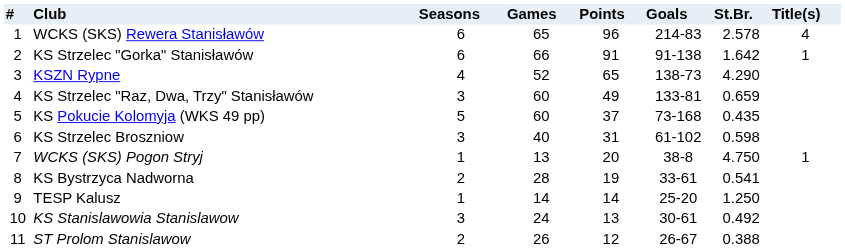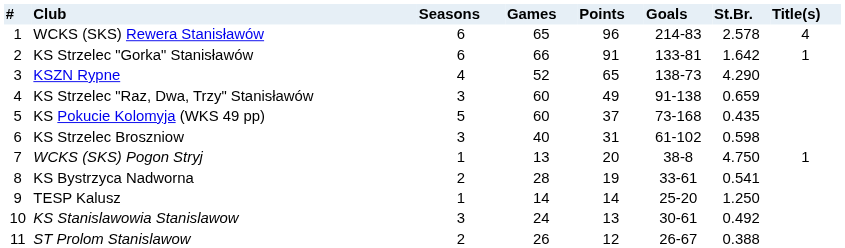 <table class="results" width="900px" cellpadding="2" cellspacing="0">
 <tr class="res_header" bgcolor="#E6EFF6">
 <td><div><strong>#</strong></div></td>
 <td><div><strong>Club</strong></div></td>
 <td><div><strong>Seasons</strong></div></td>
 <td><div><strong>Games</strong></div></td>
 <td><div><strong>Points</strong></div></td>
 <td><div><strong>Goals</strong></div></td>
 <td><div><strong>St.Br.</strong></div></td>
 <td><div><strong>Title(s)</strong></div></td>
 </tr>
 <tr>
 <td align="center">1</td>
 <td align="left">WCKS (SKS) <a href='#'>Rewera Stanisławów</a></td>
 <td align="center">6</td>
 <td align="center">65</td>
 <td align="center">96</td>
 <td align="center">214-83</td>
 <td align="center">2.578</td>
 <td align="center">4</td>
 </tr>
 <tr>
 <td align="center">2</td>
 <td align="left">KS Strzelec "Gorka" Stanisławów</td>
 <td align="center">6</td>
 <td align="center">66</td>
 <td align="center">91</td>
-<td align="center">91-138</td>
+<td align="center">133-81</td>
 <td align="center">1.642</td>
 <td align="center">1</td>
 </tr>
 <tr>
 <td align="center">3</td>
 <td align="left"><a href='#'>KSZN Rypne</a></td>
 <td align="center">4</td>
 <td align="center">52</td>
 <td align="center">65</td>
 <td align="center">138-73</td>
 <td align="center">4.290</td>
 <td align="center"></td>
 </tr>
 <tr>
 <td align="center">4</td>
 <td align="left">KS Strzelec "Raz, Dwa, Trzy" Stanisławów</td>
 <td align="center">3</td>
 <td align="center">60</td>
 <td align="center">49</td>
-<td align="center">133-81</td>
+<td align="center">91-138</td>
 <td align="center">0.659</td>
 <td align="center"></td>
 </tr>
 <tr>
 <td align="center">5</td>
 <td align="left">KS <a href='#'>Pokucie Kolomyja</a> (WKS 49 pp)</td>
 <td align="center">5</td>
 <td align="center">60</td>
 <td align="center">37</td>
 <td align="center">73-168</td>
 <td align="center">0.435</td>
 <td align="center"></td>
 </tr>
 <tr>
 <td align="center">6</td>
 <td align="left">KS Strzelec Broszniow</td>
 <td align="center">3</td>
 <td align="center">40</td>
 <td align="center">31</td>
 <td align="center">61-102</td>
 <td align="center">0.598</td>
 <td align="center"></td>
 </tr>
 <tr>
 <td align="center">7</td>
 <td align="left"><em>WCKS (SKS) Pogon Stryj</em></td>
 <td align="center">1</td>
 <td align="center">13</td>
 <td align="center">20</td>
 <td align="center">38-8</td>
 <td align="center">4.750</td>
 <td align="center">1</td>
 </tr>
 <tr>
 <td align="center">8</td>
 <td align="left">KS Bystrzyca Nadworna</td>
 <td align="center">2</td>
 <td align="center">28</td>
 <td align="center">19</td>
 <td align="center">33-61</td>
 <td align="center">0.541</td>
 <td align="center"></td>
 </tr>
 <tr>
 <td align="center">9</td>
 <td align="left">TESP Kalusz</td>
 <td align="center">1</td>
 <td align="center">14</td>
 <td align="center">14</td>
 <td align="center">25-20</td>
 <td align="center">1.250</td>
 <td align="center"></td>
 </tr>
 <tr>
 <td align="center">10</td>
 <td align="left"><em>KS Stanislawowia Stanislawow</em></td>
 <td align="center">3</td>
 <td align="center">24</td>
 <td align="center">13</td>
 <td align="center">30-61</td>
 <td align="center">0.492</td>
 <td align="center"></td>
 </tr>
 <tr>
 <td align="center">11</td>
 <td align="left"><em>ST Prolom Stanislawow</em></td>
 <td align="center">2</td>
 <td align="center">26</td>
 <td align="center">12</td>
 <td align="center">26-67</td>
 <td align="center">0.388</td>
 <td align="center"></td>
 </tr>
 </table>
